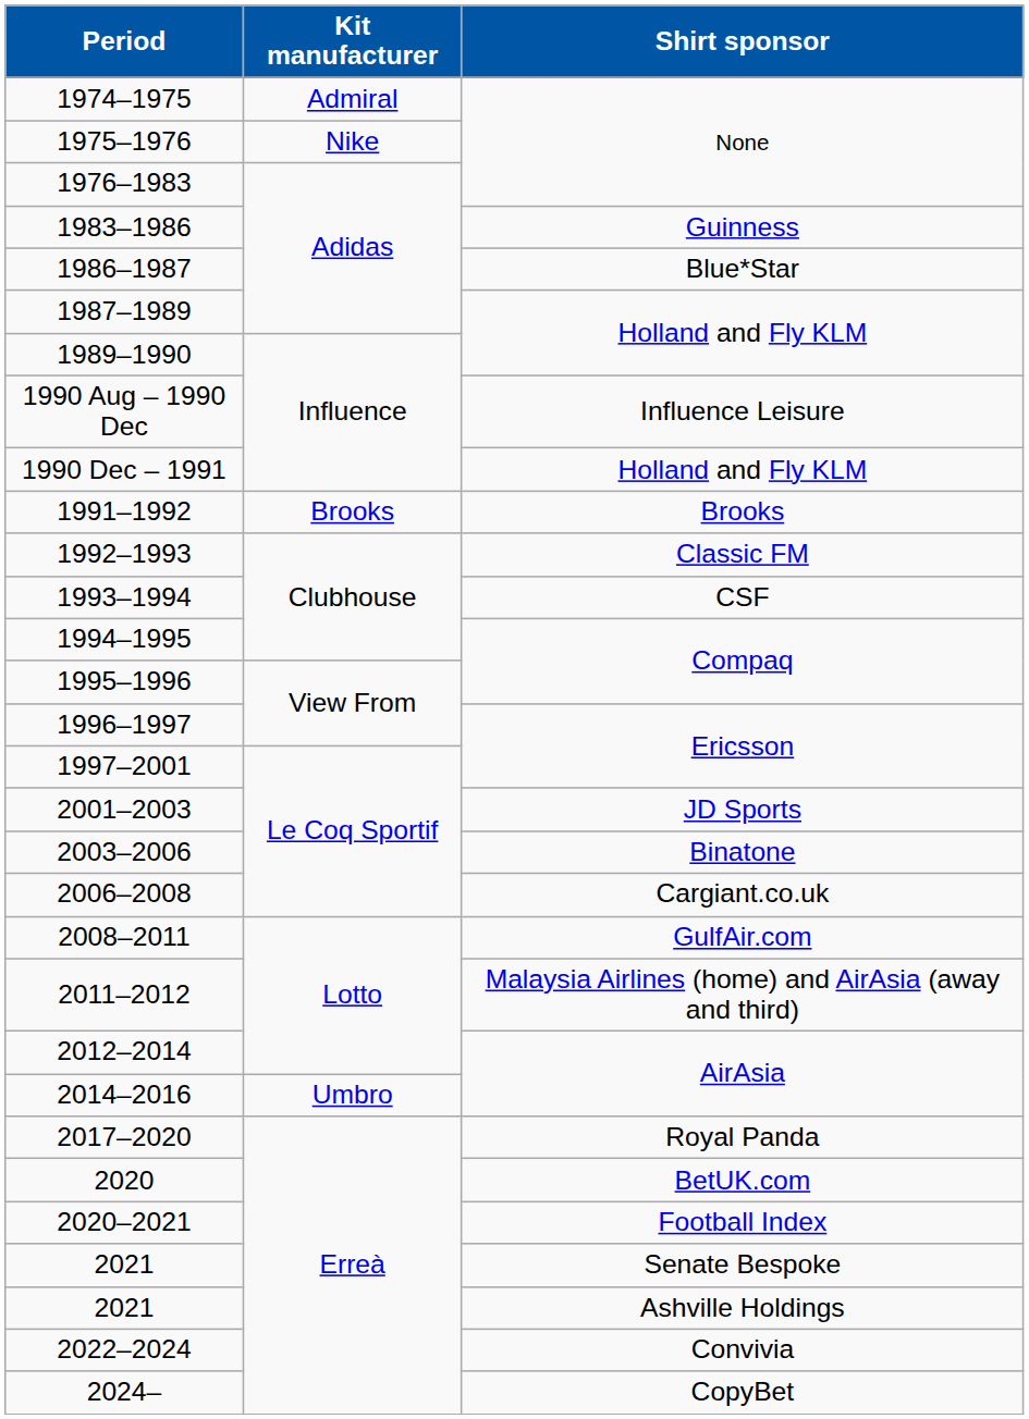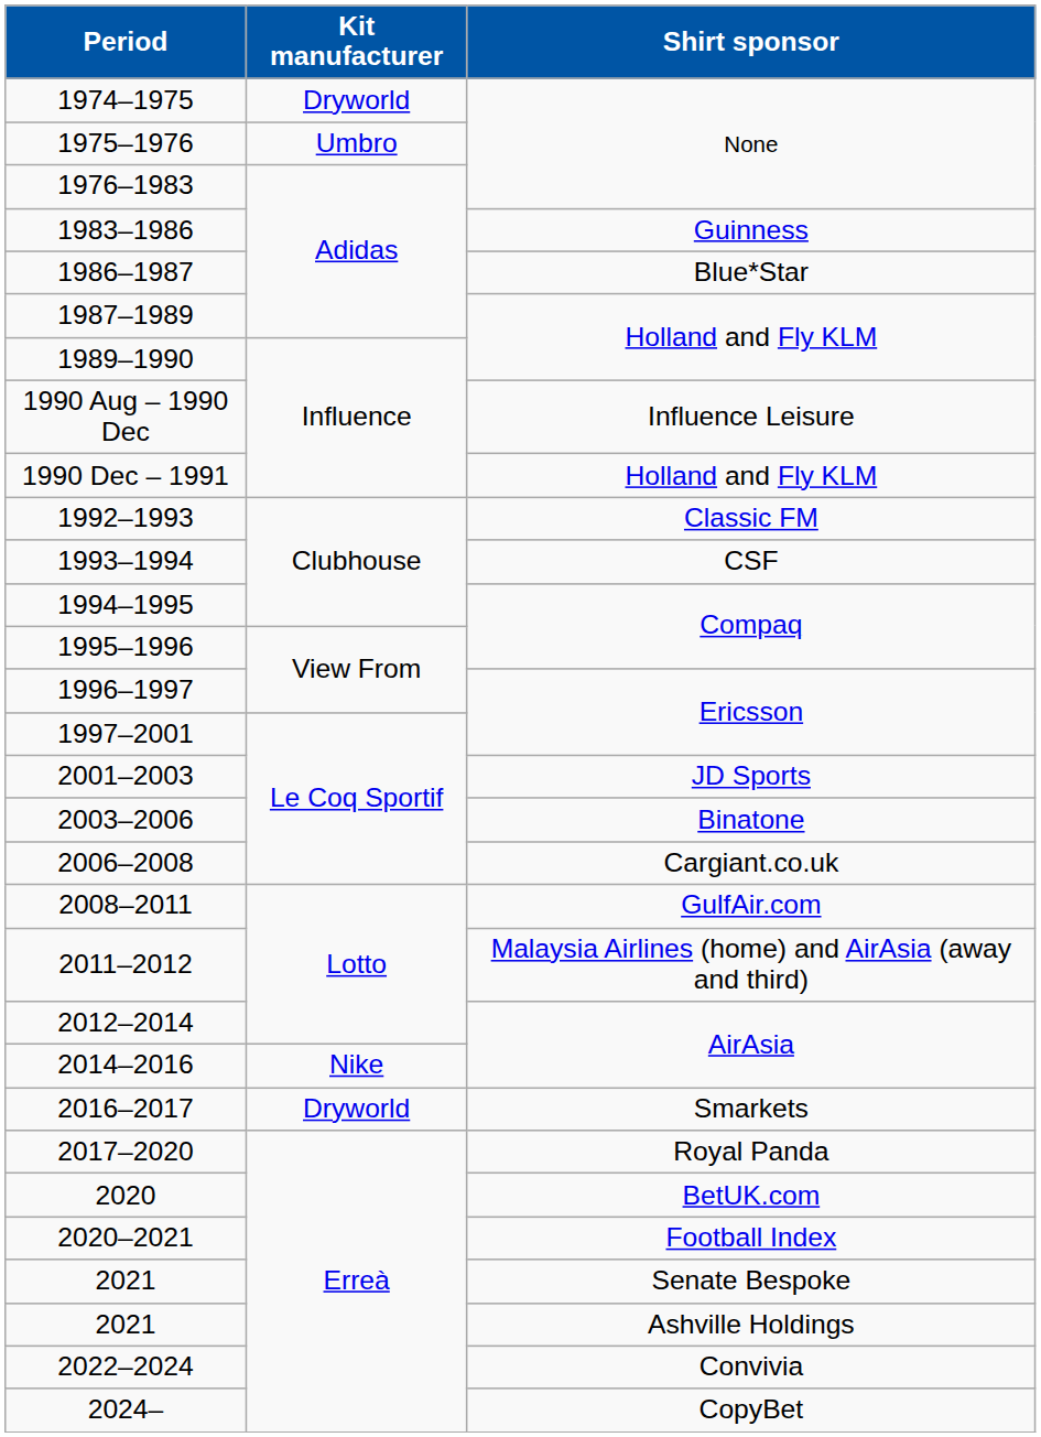 <table class="wikitable" style="text-align:center">
 <tr>
 <th style="color:#fff;background:#0055a5">Period</th>
 <th style="color:#fff;background:#0055a5">Kit manufacturer</th>
 <th style="color:#fff;background:#0055a5">Shirt sponsor</th>
 </tr>
 <tr>
 <td>1974–1975</td>
-<td><a href='#'>Admiral</a></td>
+<td><a href='#'>Dryworld</a></td>
 <td rowspan="3"><small>None</small></td>
 </tr>
 <tr>
 <td>1975–1976</td>
-<td><a href='#'>Nike</a></td>
+<td><a href='#'>Umbro</a></td>
 </tr>
 <tr>
 <td>1976–1983</td>
 <td rowspan="4"><a href='#'>Adidas</a></td>
 </tr>
 <tr>
 <td>1983–1986</td>
 <td><a href='#'>Guinness</a></td>
 </tr>
 <tr>
 <td>1986–1987</td>
 <td>Blue*Star</td>
 </tr>
 <tr>
 <td>1987–1989</td>
 <td rowspan="2"><a href='#'>Holland</a> and <a href='#'>Fly KLM</a></td>
 </tr>
 <tr>
 <td>1989–1990</td>
 <td rowspan="3">Influence</td>
 </tr>
 <tr>
 <td>1990 Aug – 1990 Dec</td>
 <td>Influence Leisure</td>
 </tr>
 <tr>
 <td>1990 Dec – 1991</td>
 <td><a href='#'>Holland</a> and <a href='#'>Fly KLM</a></td>
-</tr>
-<tr>
-<td>1991–1992</td>
-<td><a href='#'>Brooks</a></td>
-<td><a href='#'>Brooks</a></td>
 </tr>
 <tr>
 <td>1992–1993</td>
 <td rowspan="3">Clubhouse</td>
 <td><a href='#'>Classic FM</a></td>
 </tr>
 <tr>
 <td>1993–1994</td>
 <td>CSF</td>
 </tr>
 <tr>
 <td>1994–1995</td>
 <td rowspan="2"><a href='#'>Compaq</a></td>
 </tr>
 <tr>
 <td>1995–1996</td>
 <td rowspan="2">View From</td>
 </tr>
 <tr>
 <td>1996–1997</td>
 <td rowspan="2"><a href='#'>Ericsson</a></td>
 </tr>
 <tr>
 <td>1997–2001</td>
 <td rowspan="4"><a href='#'>Le Coq Sportif</a></td>
 </tr>
 <tr>
 <td>2001–2003</td>
 <td><a href='#'>JD Sports</a></td>
 </tr>
 <tr>
 <td>2003–2006</td>
 <td><a href='#'>Binatone</a></td>
 </tr>
 <tr>
 <td>2006–2008</td>
 <td>Cargiant.co.uk</td>
 </tr>
 <tr>
 <td>2008–2011</td>
 <td rowspan="3"><a href='#'>Lotto</a></td>
 <td><a href='#'>GulfAir.com</a></td>
 </tr>
 <tr>
 <td>2011–2012</td>
 <td><a href='#'>Malaysia Airlines</a> (home) and <a href='#'>AirAsia</a> (away and third)</td>
 </tr>
 <tr>
 <td>2012–2014</td>
 <td rowspan="2"><a href='#'>AirAsia</a></td>
 </tr>
 <tr>
 <td>2014–2016</td>
-<td><a href='#'>Umbro</a></td>
+<td><a href='#'>Nike</a></td>
+</tr>
+<tr>
+<td>2016–2017</td>
+<td><a href='#'>Dryworld</a></td>
+<td>Smarkets</td>
 </tr>
 <tr>
 <td>2017–2020</td>
 <td rowspan="7"><a href='#'>Erreà</a></td>
 <td>Royal Panda</td>
 </tr>
 <tr>
 <td>2020</td>
 <td><a href='#'>BetUK.com</a></td>
 </tr>
 <tr>
 <td>2020–2021</td>
 <td><a href='#'>Football Index</a></td>
 </tr>
 <tr>
 <td>2021</td>
 <td>Senate Bespoke</td>
 </tr>
 <tr>
 <td>2021</td>
 <td>Ashville Holdings</td>
 </tr>
 <tr>
 <td>2022–2024</td>
 <td>Convivia</td>
 </tr>
 <tr>
 <td>2024–</td>
 <td>CopyBet</td>
 </tr>
 <tr>
 </tr>
 </table>
